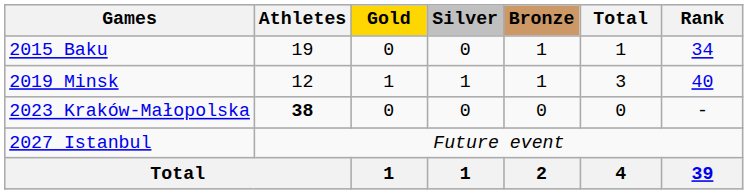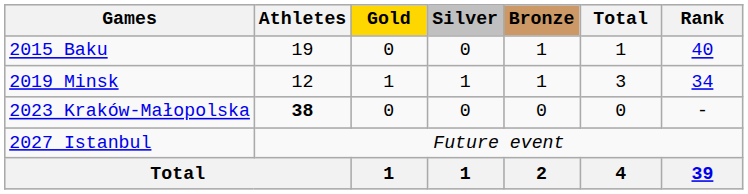 <table class="wikitable" style="text-align:center; font-size:90%;">
 <tr>
 <th>Games</th>
 <th>Athletes</th>
 <td style="background:gold; width:3.7em; font-weight:bold;">Gold</td>
 <td style="background:silver; width:3.7em; font-weight:bold;">Silver</td>
 <td style="background:#cc9966; width:3.7em; font-weight:bold;">Bronze</td>
 <th style="width:4em; font-weight:bold;">Total</th>
 <th style="width:4em; font-weight:bold;">Rank</th>
 </tr>
 <tr>
 <td align=left> <a href='#'>2015 Baku</a></td>
 <td>19</td>
 <td>0</td>
 <td>0</td>
 <td>1</td>
 <td>1</td>
-<td><a href='#'>34</a></td>
+<td><a href='#'>40</a></td>
 </tr>
 <tr>
 <td align=left> <a href='#'>2019 Minsk</a></td>
 <td>12</td>
 <td>1</td>
 <td>1</td>
 <td>1</td>
 <td>3</td>
-<td><a href='#'>40</a></td>
+<td><a href='#'>34</a></td>
 </tr>
 <tr>
 <td align=left> <a href='#'>2023 Kraków-Małopolska</a></td>
 <td><strong>38</strong></td>
 <td>0</td>
 <td>0</td>
 <td>0</td>
 <td>0</td>
 <td>-</td>
 </tr>
 <tr>
 <td align=left> <a href='#'>2027 Istanbul</a></td>
 <td colspan=6><em>Future event</em></td>
 </tr>
 <tr>
 <th colspan=2>Total</th>
 <th>1</th>
 <th>1</th>
 <th>2</th>
 <th>4</th>
 <th><a href='#'>39</a></th>
 </tr>
 </table>
